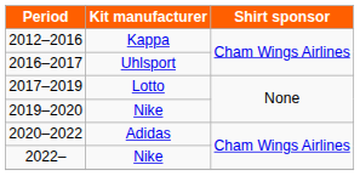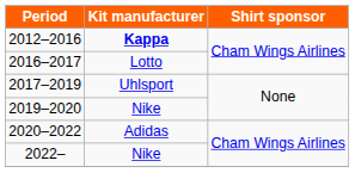 <table class="wikitable" style="text-align: center">
 <tr>
 <th style="color:#FFFFFF; background:#FF5F00;">Period</th>
 <th style="color:#FFFFFF; background:#FF5F00;">Kit manufacturer</th>
 <th style="color:#FFFFFF; background:#FF5F00;">Shirt sponsor</th>
 </tr>
 <tr>
 <td>2012–2016</td>
-<td rowspan=1><a href='#'>Kappa</a></td>
+<td rowspan=1><strong><a href='#'>Kappa</a></strong></td>
 <td rowspan=2><a href='#'>Cham Wings Airlines</a></td>
 </tr>
 <tr>
 <td>2016–2017</td>
-<td><a href='#'>Uhlsport</a></td>
+<td><a href='#'>Lotto</a></td>
 </tr>
 <tr>
 <td>2017–2019</td>
-<td><a href='#'>Lotto</a></td>
+<td><a href='#'>Uhlsport</a></td>
 <td rowspan=2>None</td>
 </tr>
 <tr>
 <td>2019–2020</td>
 <td><a href='#'>Nike</a></td>
 </tr>
 <tr>
 <td>2020–2022</td>
 <td><a href='#'>Adidas</a></td>
 <td rowspan=2><a href='#'>Cham Wings Airlines</a></td>
 </tr>
 <tr>
 <td>2022–</td>
 <td><a href='#'>Nike</a></td>
 </tr>
 <tr>
 </tr>
 </table>
